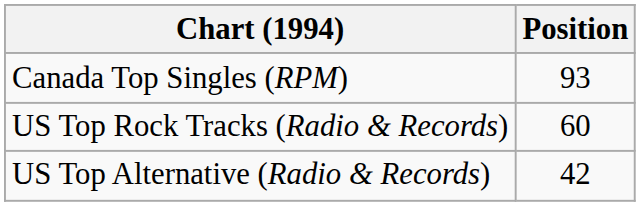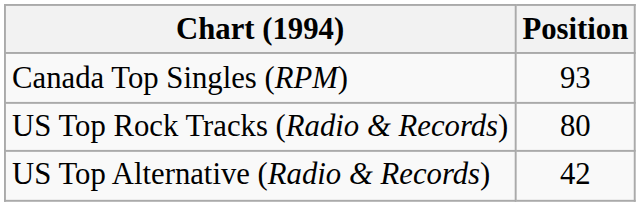 <table class="wikitable sortable">
 <tr>
 <th>Chart (1994)</th>
 <th>Position</th>
 </tr>
 <tr>
 <td>Canada Top Singles (<em>RPM</em>)</td>
 <td align="center">93</td>
 </tr>
 <tr>
 <td>US Top Rock Tracks (<em>Radio & Records</em>)</td>
-<td align="center">60</td>
+<td align="center">80</td>
 </tr>
 <tr>
 <td>US Top Alternative (<em>Radio & Records</em>)</td>
 <td align="center">42</td>
 </tr>
 </table>
